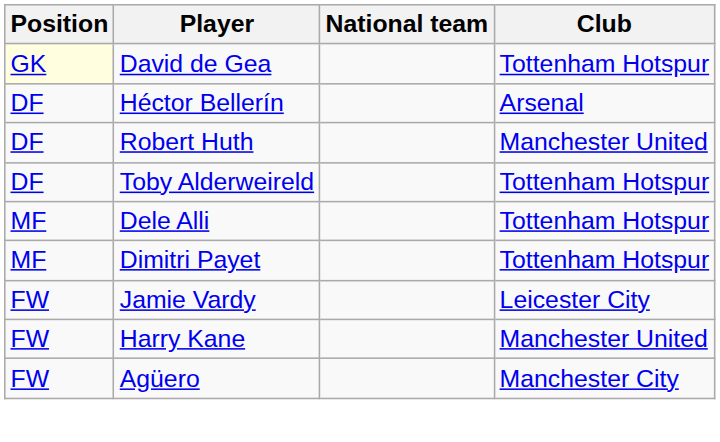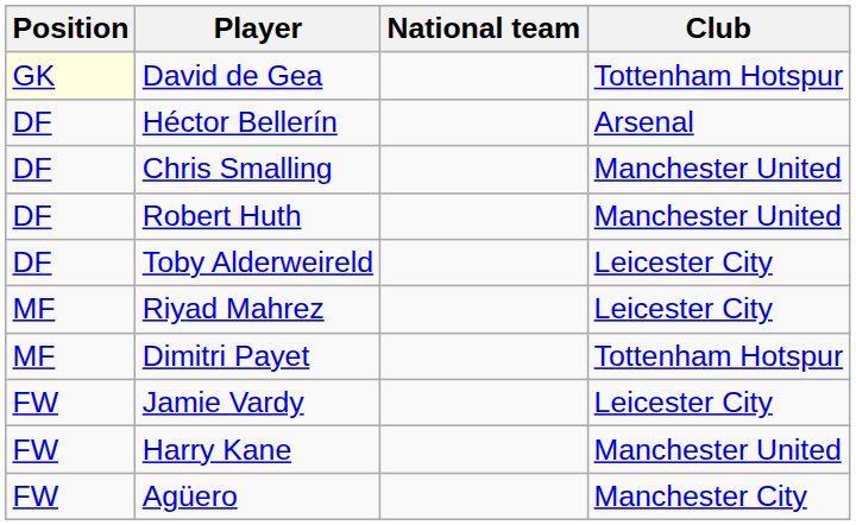 <table class="wikitable">
 <tr>
 <th>Position</th>
 <th>Player</th>
 <th>National team</th>
 <th>Club</th>
 </tr>
 <tr>
 <td style="background: lightyellow;"><a href='#'>GK</a></td>
 <td><a href='#'>David de Gea</a></td>
 <td></td>
 <td> <a href='#'>Tottenham Hotspur</a></td>
 </tr>
 <tr>
 <td><a href='#'>DF</a></td>
 <td><a href='#'>Héctor Bellerín</a></td>
 <td></td>
 <td> <a href='#'>Arsenal</a></td>
 </tr>
 <tr>
 <td><a href='#'>DF</a></td>
+<td><a href='#'>Chris Smalling</a></td>
+<td></td>
+<td> <a href='#'>Manchester United</a></td>
+</tr>
+<tr>
+<td><a href='#'>DF</a></td>
 <td><a href='#'>Robert Huth</a></td>
 <td></td>
 <td> <a href='#'>Manchester United</a></td>
 </tr>
 <tr>
 <td><a href='#'>DF</a></td>
 <td><a href='#'>Toby Alderweireld</a></td>
 <td></td>
-<td> <a href='#'>Tottenham Hotspur</a></td>
+<td> <a href='#'>Leicester City</a></td>
 </tr>
 <tr>
 <td><a href='#'>MF</a></td>
-<td><a href='#'>Dele Alli</a></td>
+<td><a href='#'>Riyad Mahrez</a></td>
 <td></td>
-<td> <a href='#'>Tottenham Hotspur</a></td>
+<td> <a href='#'>Leicester City</a></td>
 </tr>
 <tr>
 <td><a href='#'>MF</a></td>
 <td><a href='#'>Dimitri Payet</a></td>
 <td></td>
 <td> <a href='#'>Tottenham Hotspur</a></td>
 </tr>
 <tr>
 <td><a href='#'>FW</a></td>
 <td><a href='#'>Jamie Vardy</a></td>
 <td></td>
 <td> <a href='#'>Leicester City</a></td>
 </tr>
 <tr>
 <td><a href='#'>FW</a></td>
 <td><a href='#'>Harry Kane</a></td>
 <td></td>
 <td> <a href='#'>Manchester United</a></td>
 </tr>
 <tr>
 <td><a href='#'>FW</a></td>
 <td><a href='#'>Agüero</a></td>
 <td></td>
 <td> <a href='#'>Manchester City</a></td>
 </tr>
 </table>
